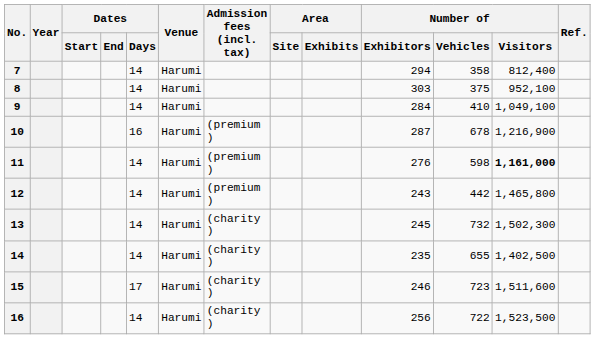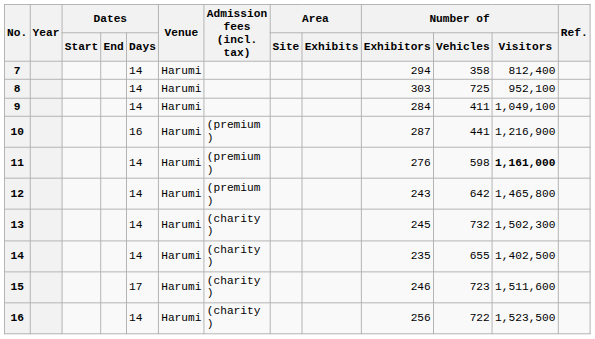 <table class="wikitable sortable">
 <tr>
 <th rowspan=2>No.</th>
 <th rowspan=2>Year</th>
 <th colspan=3>Dates</th>
 <th rowspan=2>Venue</th>
 <th rowspan=2>Admission fees (incl. tax)</th>
 <th colspan=2>Area</th>
 <th colspan=3>Number of</th>
 <th rowspan=2 class="unsortable">Ref.</th>
 </tr>
 <tr>
 <th>Start</th>
 <th>End</th>
 <th>Days</th>
 <th>Site</th>
 <th>Exhibits</th>
 <th>Exhibitors</th>
 <th>Vehicles</th>
 <th>Visitors</th>
 </tr>
 <tr>
 <th>7</th>
 <th></th>
 <td></td>
 <td></td>
 <td>14</td>
 <td>Harumi</td>
 <td></td>
 <td style="text-align:right;"></td>
 <td style="text-align:right;"></td>
 <td style="text-align:right;">294</td>
 <td style="text-align:right;">358</td>
 <td style="text-align:right;">812,400</td>
 <td></td>
 </tr>
 <tr>
 <th>8</th>
 <th></th>
 <td></td>
 <td></td>
 <td>14</td>
 <td>Harumi</td>
 <td></td>
 <td style="text-align:right;"></td>
 <td style="text-align:right;"></td>
 <td style="text-align:right;">303</td>
-<td style="text-align:right;">375</td>
+<td style="text-align:right;">725</td>
 <td style="text-align:right;">952,100</td>
 <td></td>
 </tr>
 <tr>
 <th>9</th>
 <th></th>
 <td></td>
 <td></td>
 <td>14</td>
 <td>Harumi</td>
 <td></td>
 <td style="text-align:right;"></td>
 <td style="text-align:right;"></td>
 <td style="text-align:right;">284</td>
-<td style="text-align:right;">410</td>
+<td style="text-align:right;">411</td>
 <td style="text-align:right;">1,049,100</td>
 <td></td>
 </tr>
 <tr>
 <th>10</th>
 <th></th>
 <td></td>
 <td></td>
 <td>16</td>
 <td>Harumi</td>
 <td> (premium )</td>
 <td style="text-align:right;"></td>
 <td style="text-align:right;"></td>
 <td style="text-align:right;">287</td>
-<td style="text-align:right;">678</td>
+<td style="text-align:right;">441</td>
 <td style="text-align:right;">1,216,900</td>
 <td></td>
 </tr>
 <tr>
 <th>11</th>
 <th></th>
 <td></td>
 <td></td>
 <td>14</td>
 <td>Harumi</td>
 <td> (premium )</td>
 <td style="text-align:right;"></td>
 <td style="text-align:right;"></td>
 <td style="text-align:right;">276</td>
 <td style="text-align:right;">598</td>
 <td style="text-align:right;"><strong>1,161,000</strong></td>
 <td></td>
 </tr>
 <tr>
 <th>12</th>
 <th></th>
 <td></td>
 <td></td>
 <td>14</td>
 <td>Harumi</td>
 <td> (premium )</td>
 <td style="text-align:right;"></td>
 <td style="text-align:right;"></td>
 <td style="text-align:right;">243</td>
-<td style="text-align:right;">442</td>
+<td style="text-align:right;">642</td>
 <td style="text-align:right;">1,465,800</td>
 <td></td>
 </tr>
 <tr>
 <th>13</th>
 <th></th>
 <td></td>
 <td></td>
 <td>14</td>
 <td>Harumi</td>
 <td> (charity )</td>
 <td style="text-align:right;"></td>
 <td style="text-align:right;"></td>
 <td style="text-align:right;">245</td>
 <td style="text-align:right;">732</td>
 <td style="text-align:right;">1,502,300</td>
 <td></td>
 </tr>
 <tr>
 <th>14</th>
 <th></th>
 <td></td>
 <td></td>
 <td>14</td>
 <td>Harumi</td>
 <td> (charity )</td>
 <td style="text-align:right;"></td>
 <td style="text-align:right;"></td>
 <td style="text-align:right;">235</td>
 <td style="text-align:right;">655</td>
 <td style="text-align:right;">1,402,500</td>
 <td></td>
 </tr>
 <tr>
 <th>15</th>
 <th></th>
 <td></td>
 <td></td>
 <td>17</td>
 <td>Harumi</td>
 <td> (charity )</td>
 <td style="text-align:right;"></td>
 <td style="text-align:right;"></td>
 <td style="text-align:right;">246</td>
 <td style="text-align:right;">723</td>
 <td style="text-align:right;">1,511,600</td>
 <td></td>
 </tr>
 <tr>
 <th>16</th>
 <th></th>
 <td></td>
 <td></td>
 <td>14</td>
 <td>Harumi</td>
 <td> (charity )</td>
 <td style="text-align:right;"></td>
 <td style="text-align:right;"></td>
 <td style="text-align:right;">256</td>
 <td style="text-align:right;">722</td>
 <td style="text-align:right;">1,523,500</td>
 <td></td>
 </tr>
 </table>
